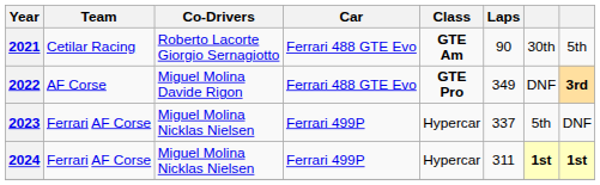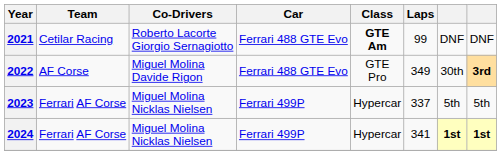 <table class="wikitable" style="text-align:center; font-size:90%">
 <tr>
 <th>Year</th>
 <th>Team</th>
 <th>Co-Drivers</th>
 <th>Car</th>
 <th>Class</th>
 <th>Laps</th>
 <th></th>
 <th></th>
 </tr>
 <tr>
 <th><a href='#'>2021</a></th>
 <td align="left"nowrap> <a href='#'>Cetilar Racing</a></td>
 <td align="left"nowrap> <a href='#'>Roberto Lacorte</a><br> <a href='#'>Giorgio Sernagiotto</a></td>
 <td align="left"nowrap><a href='#'>Ferrari 488 GTE Evo</a></td>
 <td><strong>GTE<br>Am</strong></td>
-<td>90</td>
-<td>30th</td>
-<td>5th</td>
+<td>99</td>
+<td>DNF</td>
+<td>DNF</td>
 </tr>
 <tr>
 <th><a href='#'>2022</a></th>
 <td align="left"nowrap> <a href='#'>AF Corse</a></td>
 <td align="left"nowrap> <a href='#'>Miguel Molina</a><br> <a href='#'>Davide Rigon</a></td>
 <td align="left"nowrap><a href='#'>Ferrari 488 GTE Evo</a></td>
-<td><strong>GTE<br>Pro</strong></td>
+<td>GTE<br>Pro</td>
 <td>349</td>
-<td>DNF</td>
+<td>30th</td>
 <td style="background:#FFDF9F;"><strong>3rd</strong></td>
 </tr>
 <tr>
 <th><a href='#'>2023</a></th>
 <td align="left"nowrap> <a href='#'>Ferrari</a> <a href='#'>AF Corse</a></td>
 <td align="left"nowrap> <a href='#'>Miguel Molina</a><br> <a href='#'>Nicklas Nielsen</a></td>
 <td align="left"nowrap><a href='#'>Ferrari 499P</a></td>
 <td>Hypercar</td>
 <td>337</td>
 <td>5th</td>
-<td>DNF</td>
+<td>5th</td>
 </tr>
 <tr>
 <th><a href='#'>2024</a></th>
 <td align="left"> <a href='#'>Ferrari</a> <a href='#'>AF Corse</a></td>
 <td align="left"> <a href='#'>Miguel Molina</a><br> <a href='#'>Nicklas Nielsen</a></td>
 <td align="left"><a href='#'>Ferrari 499P</a></td>
 <td>Hypercar</td>
-<td>311</td>
+<td>341</td>
 <td style="background:#FFFFBF;"><strong>1st</strong></td>
 <td style="background:#FFFFBF;"><strong>1st</strong></td>
 </tr>
 <tr>
 </tr>
 </table>
